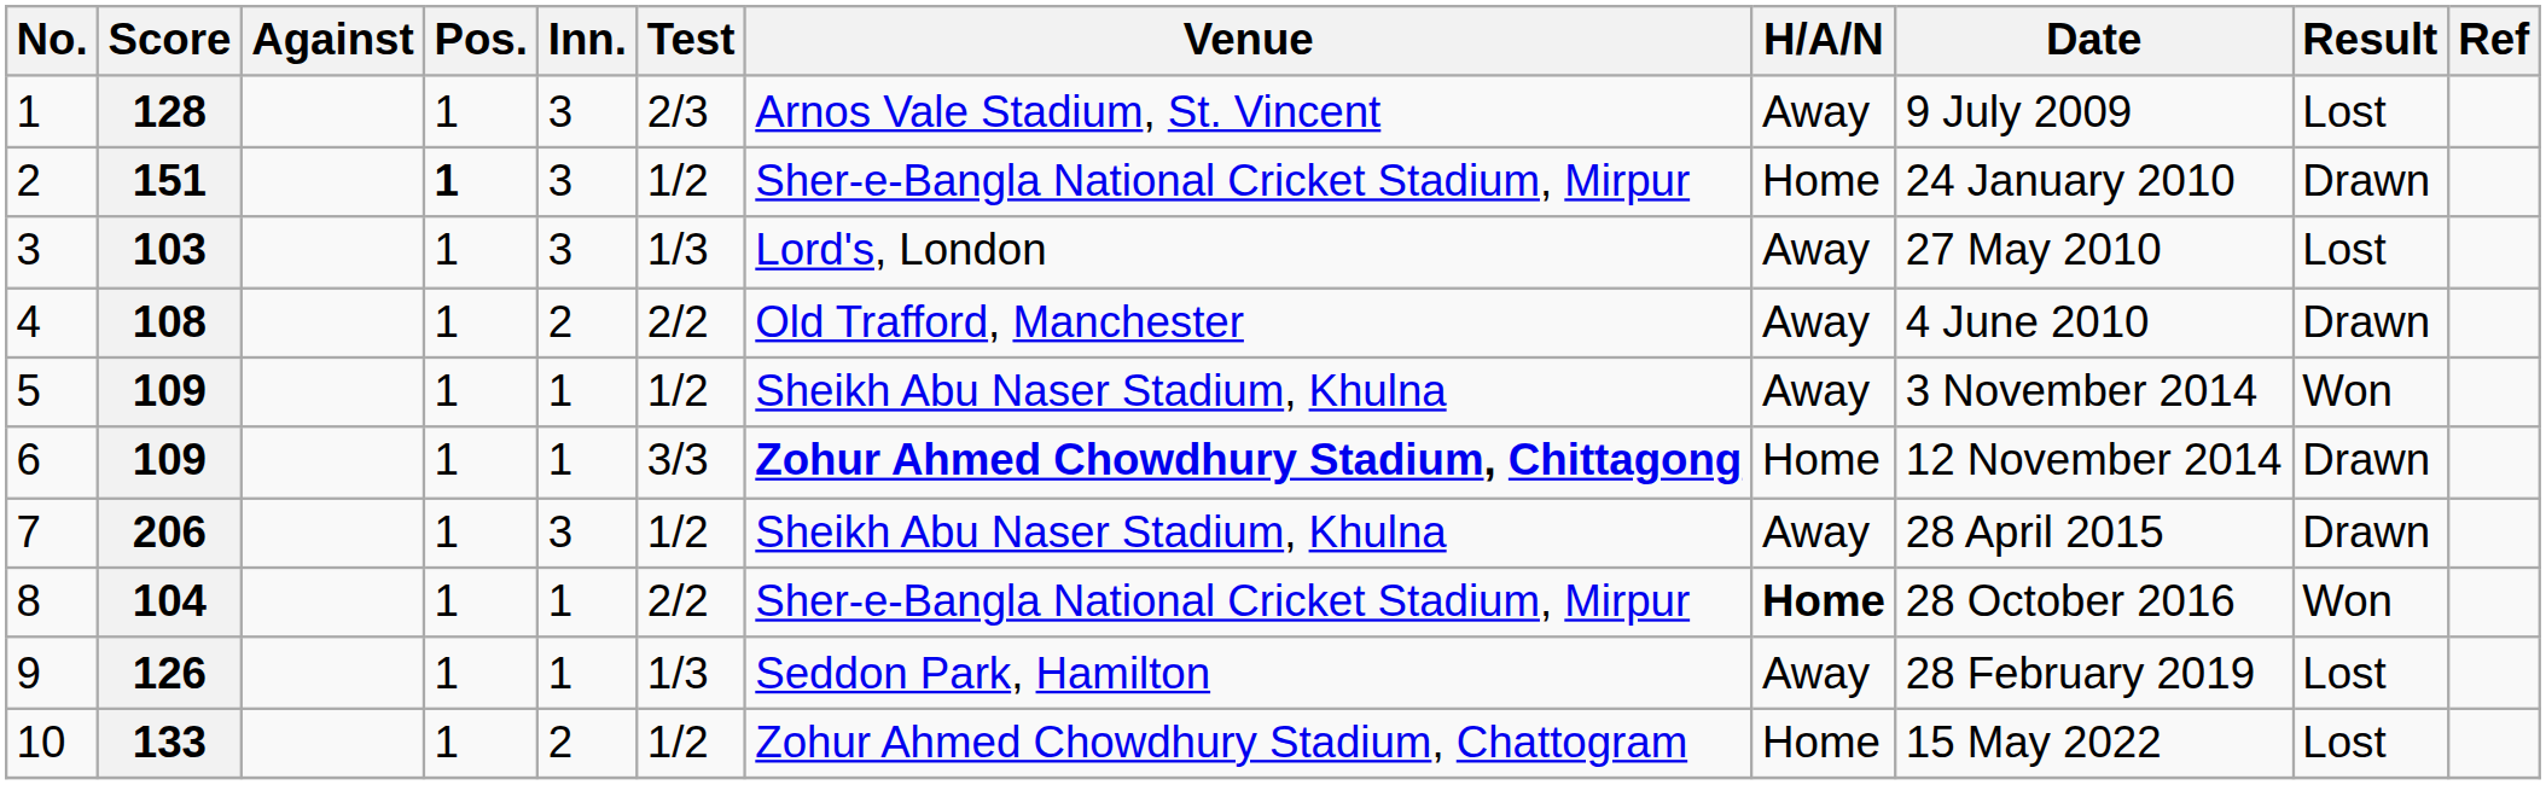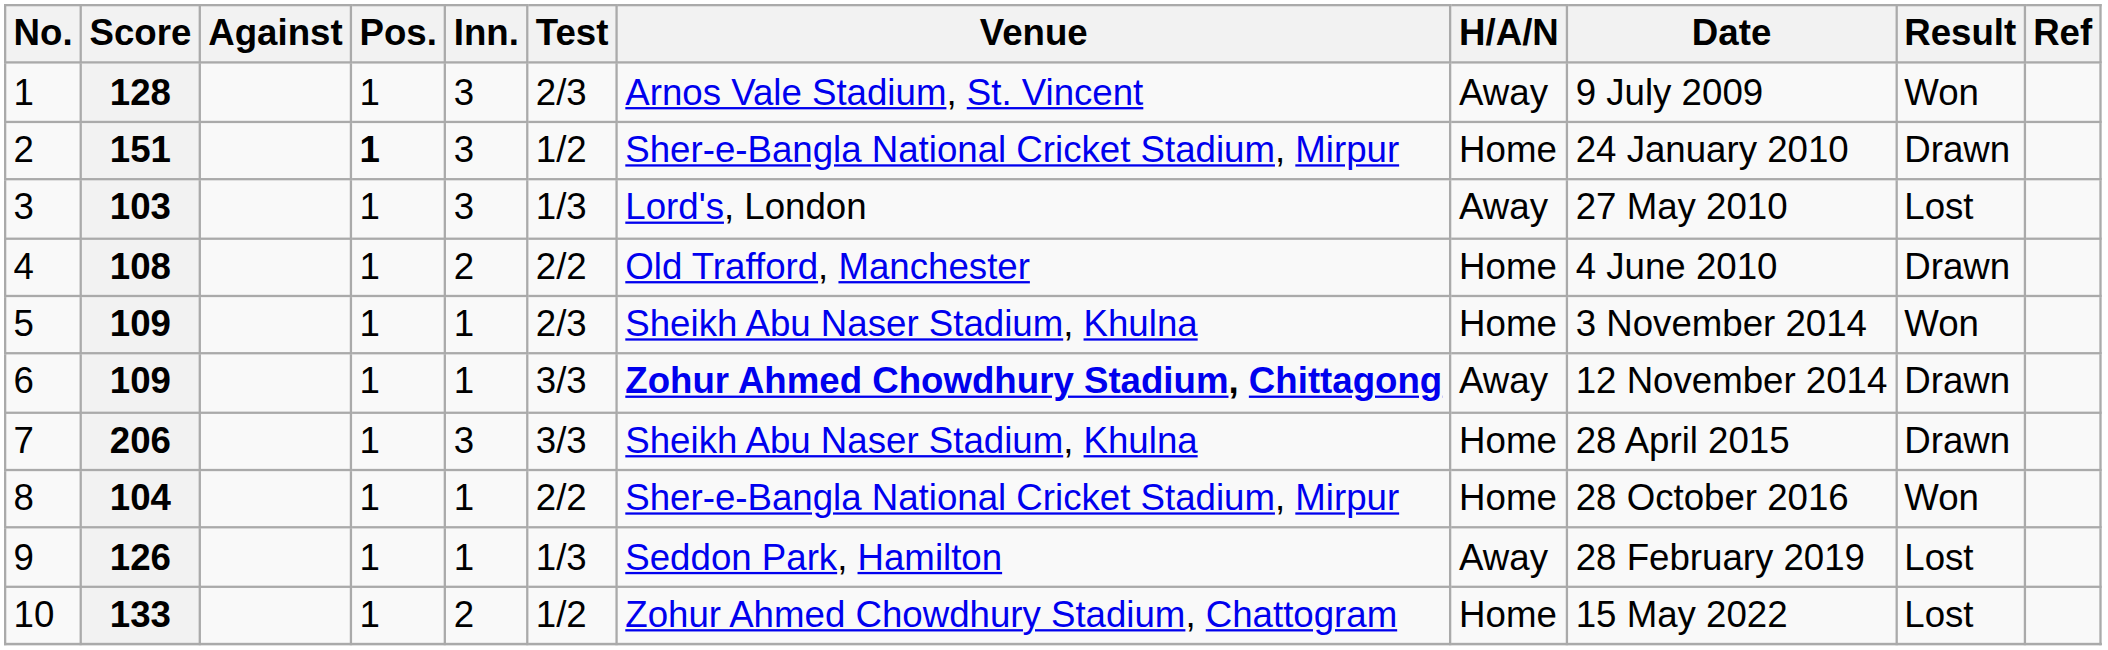 <table class="wikitable sortable">
 <tr>
 <th>No.</th>
 <th>Score</th>
 <th>Against</th>
 <th>Pos.</th>
 <th>Inn.</th>
 <th>Test</th>
 <th>Venue</th>
 <th>H/A/N</th>
 <th>Date</th>
 <th>Result</th>
 <th>Ref</th>
 </tr>
 <tr>
 <td>1</td>
 <th scope="row">128 </th>
 <td></td>
 <td>1</td>
 <td>3</td>
 <td>2/3</td>
 <td><a href='#'>Arnos Vale Stadium</a>, <a href='#'>St. Vincent</a></td>
 <td>Away</td>
 <td>9 July 2009</td>
-<td>Lost</td>
+<td>Won</td>
 <td></td>
 </tr>
 <tr>
 <td>2</td>
 <th scope="row">151</th>
 <td></td>
 <td><strong>1</strong></td>
 <td>3</td>
 <td>1/2</td>
 <td><a href='#'>Sher-e-Bangla National Cricket Stadium</a>, <a href='#'>Mirpur</a></td>
 <td>Home</td>
 <td>24 January 2010</td>
 <td>Drawn</td>
 <td></td>
 </tr>
 <tr>
 <td>3</td>
 <th scope="row">103</th>
 <td></td>
 <td>1</td>
 <td>3</td>
 <td>1/3</td>
 <td><a href='#'>Lord's</a>, London</td>
 <td>Away</td>
 <td>27 May 2010</td>
 <td>Lost</td>
 <td></td>
 </tr>
 <tr>
 <td>4</td>
 <th scope="row">108</th>
 <td></td>
 <td>1</td>
 <td>2</td>
 <td>2/2</td>
 <td><a href='#'>Old Trafford</a>, <a href='#'>Manchester</a></td>
-<td>Away</td>
+<td>Home</td>
 <td>4 June 2010</td>
 <td>Drawn</td>
 <td></td>
 </tr>
 <tr>
 <td>5</td>
 <th scope="row">109</th>
 <td></td>
 <td>1</td>
 <td>1</td>
-<td>1/2</td>
+<td>2/3</td>
 <td><a href='#'>Sheikh Abu Naser Stadium</a>, <a href='#'>Khulna</a></td>
-<td>Away</td>
+<td>Home</td>
 <td>3 November 2014</td>
 <td>Won</td>
 <td></td>
 </tr>
 <tr>
 <td>6</td>
 <th scope="row">109</th>
 <td></td>
 <td>1</td>
 <td>1</td>
 <td>3/3</td>
 <td><strong><a href='#'>Zohur Ahmed Chowdhury Stadium</a>, <a href='#'>Chittagong</a></strong></td>
-<td>Home</td>
+<td>Away</td>
 <td>12 November 2014</td>
 <td>Drawn</td>
 <td></td>
 </tr>
 <tr>
 <td>7</td>
 <th scope="row">206 </th>
 <td></td>
 <td>1</td>
 <td>3</td>
-<td>1/2</td>
+<td>3/3</td>
 <td><a href='#'>Sheikh Abu Naser Stadium</a>, <a href='#'>Khulna</a></td>
-<td>Away</td>
+<td>Home</td>
 <td>28 April 2015</td>
 <td>Drawn</td>
 <td></td>
 </tr>
 <tr>
 <td>8</td>
 <th scope="row">104</th>
 <td></td>
 <td>1</td>
 <td>1</td>
 <td>2/2</td>
 <td><a href='#'>Sher-e-Bangla National Cricket Stadium</a>, <a href='#'>Mirpur</a></td>
-<td><strong>Home</strong></td>
+<td>Home</td>
 <td>28 October 2016</td>
 <td>Won</td>
 <td></td>
 </tr>
 <tr>
 <td>9</td>
 <th scope="row">126</th>
 <td></td>
 <td>1</td>
 <td>1</td>
 <td>1/3</td>
 <td><a href='#'>Seddon Park</a>, <a href='#'>Hamilton</a></td>
 <td>Away</td>
 <td>28 February 2019</td>
 <td>Lost</td>
 <td></td>
 </tr>
 <tr>
 <td>10</td>
 <th scope="row">133</th>
 <td></td>
 <td>1</td>
 <td>2</td>
 <td>1/2</td>
 <td><a href='#'>Zohur Ahmed Chowdhury Stadium</a>, <a href='#'>Chattogram</a></td>
 <td>Home</td>
 <td>15 May 2022</td>
 <td>Lost</td>
 <td></td>
 </tr>
 <tr>
 </tr>
 </table>
